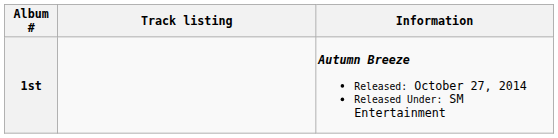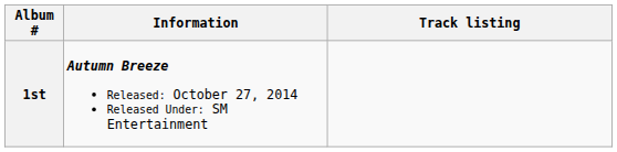 <table class="wikitable">
 <tr>
 <th>Album #</th>
+<th>Information</th>
 <th style="width:280px;">Track listing</th>
-<th>Information</th>
 </tr>
 <tr>
 <th>1st</th>
+<td><br><strong><em>Autumn Breeze</em></strong><ul><li><small>Released:</small> October 27, 2014</li><li><small>Released Under:</small> SM Entertainment</li></ul></td>
 <td style="text-align:center" style="font-size: 85%;"></td>
-<td><br><strong><em>Autumn Breeze</em></strong><ul><li><small>Released:</small> October 27, 2014</li><li><small>Released Under:</small> SM Entertainment</li></ul></td>
 </tr>
 </table>
